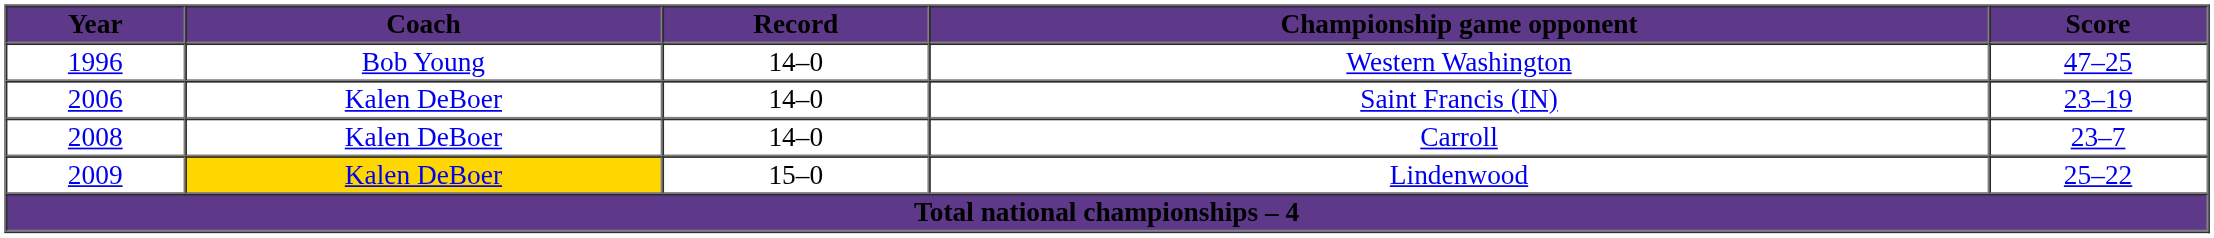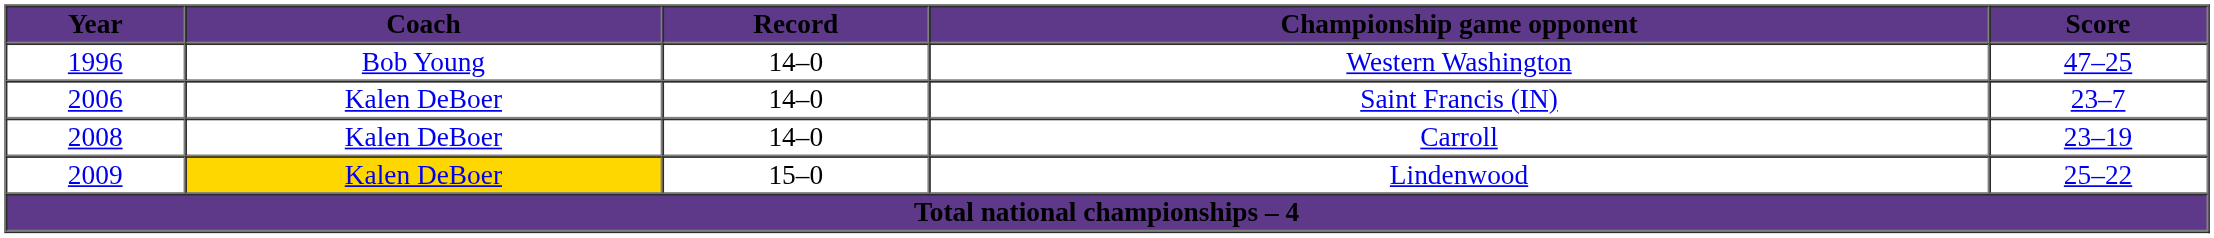 <table cellpadding="1" border="1" cellspacing="0" style="width:65%;">
 <tr>
 <th style="background:#5e398a;"><span>Year</span></th>
 <th style="background:#5e398a;"><span>Coach</span></th>
 <th style="background:#5e398a;"><span>Record</span></th>
 <th style="background:#5e398a;"><span>Championship game opponent</span></th>
 <th style="background:#5e398a;"><span>Score</span></th>
 </tr>
 <tr style="text-align:center;">
 <td><a href='#'>1996</a></td>
 <td><a href='#'>Bob Young</a></td>
 <td>14–0</td>
 <td><a href='#'>Western Washington</a></td>
 <td><a href='#'>47–25</a></td>
 </tr>
 <tr style="text-align:center;">
 <td><a href='#'>2006</a></td>
 <td><a href='#'>Kalen DeBoer</a></td>
 <td>14–0</td>
 <td><a href='#'>Saint Francis (IN)</a></td>
-<td><a href='#'>23–19</a></td>
+<td><a href='#'>23–7</a></td>
 </tr>
 <tr style="text-align:center;">
 <td><a href='#'>2008</a></td>
 <td><a href='#'>Kalen DeBoer</a></td>
 <td>14–0</td>
 <td><a href='#'>Carroll</a></td>
-<td><a href='#'>23–7</a></td>
+<td><a href='#'>23–19</a></td>
 </tr>
 <tr style="text-align:center;">
 <td><a href='#'>2009</a></td>
 <td style="background: gold;"><a href='#'>Kalen DeBoer</a></td>
 <td>15–0</td>
 <td><a href='#'>Lindenwood</a></td>
 <td><a href='#'>25–22</a></td>
 </tr>
 <tr style="text-align:center;">
 <td colspan="5" style="background:#5e398a;"><span><strong>Total national championships – 4</strong></span></td>
 </tr>
 </table>
